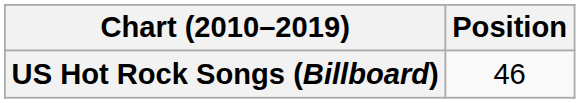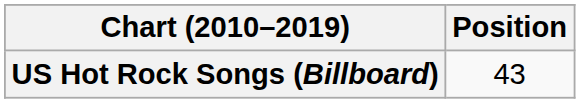 <table class="wikitable plainrowheaders" style="text-align:center">
 <tr>
 <th scope="col">Chart (2010–2019)</th>
 <th scope="col">Position</th>
 </tr>
 <tr>
 <th scope="row">US Hot Rock Songs (<em>Billboard</em>)</th>
-<td>46</td>
+<td>43</td>
 </tr>
 </table>
